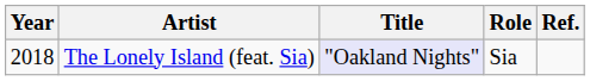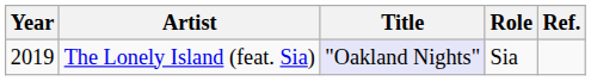 <table class="wikitable unsortable">
 <tr>
 <th>Year</th>
 <th>Artist</th>
 <th>Title</th>
 <th>Role</th>
 <th>Ref.</th>
 </tr>
 <tr>
-<td>2018</td>
+<td>2019</td>
 <td><a href='#'>The Lonely Island</a> (feat. <a href='#'>Sia</a>)</td>
 <td style="background: lavender;">"Oakland Nights"</td>
 <td>Sia</td>
 <td></td>
 </tr>
 </table>
